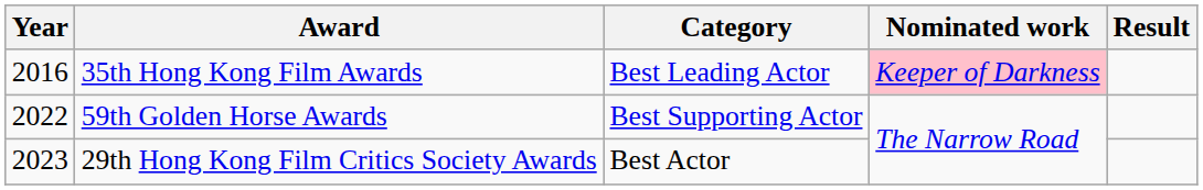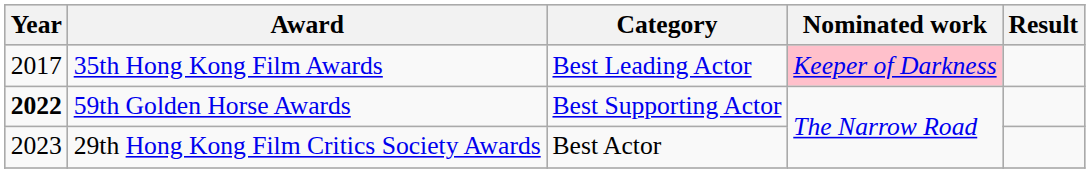 <table class="wikitable sortable">
 <tr>
 <th>Year</th>
 <th>Award</th>
 <th>Category</th>
 <th>Nominated work</th>
 <th>Result</th>
 </tr>
 <tr>
-<td>2016</td>
+<td>2017</td>
 <td><a href='#'>35th Hong Kong Film Awards</a></td>
 <td><a href='#'>Best Leading Actor</a></td>
 <td style="background: pink;"><em><a href='#'>Keeper of Darkness</a></em></td>
 <td></td>
 </tr>
 <tr>
-<td>2022</td>
+<td><strong>2022</strong></td>
 <td><a href='#'>59th Golden Horse Awards</a></td>
 <td><a href='#'>Best Supporting Actor</a></td>
 <td rowspan=2><em><a href='#'>The Narrow Road</a></em></td>
 <td></td>
 </tr>
 <tr>
 <td>2023</td>
 <td>29th <a href='#'>Hong Kong Film Critics Society Awards</a></td>
 <td>Best Actor</td>
 <td></td>
 </tr>
 </table>
